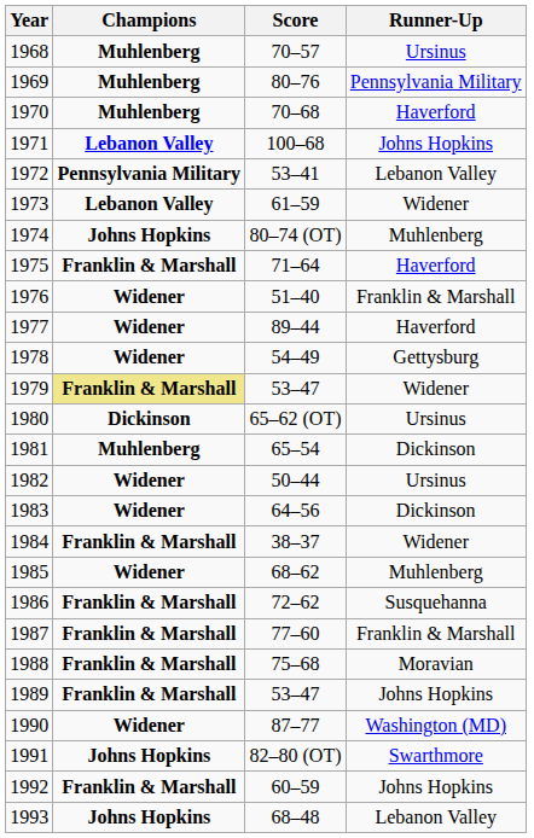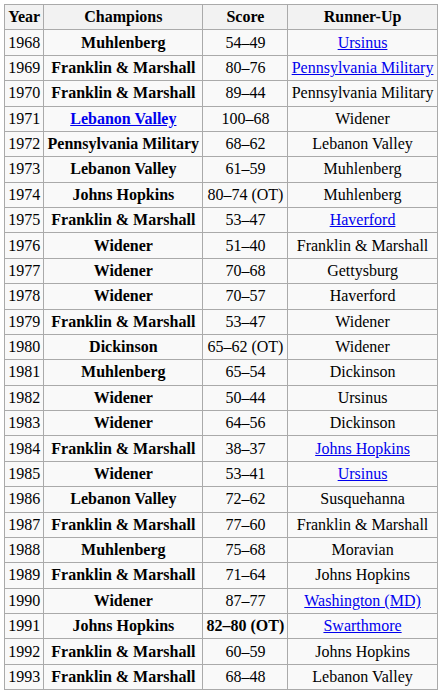 <table class="wikitable sortable">
 <tr>
 <th>Year</th>
 <th>Champions</th>
 <th>Score</th>
 <th>Runner-Up</th>
 </tr>
 <tr align=center>
 <td>1968</td>
 <td><strong>Muhlenberg</strong></td>
-<td>70–57</td>
+<td>54–49</td>
 <td><a href='#'>Ursinus</a></td>
 </tr>
 <tr align=center>
 <td>1969</td>
-<td><strong>Muhlenberg</strong></td>
+<td><strong>Franklin & Marshall</strong></td>
 <td>80–76</td>
 <td><a href='#'>Pennsylvania Military</a></td>
 </tr>
 <tr align=center>
 <td>1970</td>
-<td><strong>Muhlenberg</strong></td>
-<td>70–68</td>
-<td><a href='#'>Haverford</a></td>
+<td><strong>Franklin & Marshall</strong></td>
+<td>89–44</td>
+<td>Pennsylvania Military</td>
 </tr>
 <tr align=center>
 <td>1971</td>
 <td><strong><a href='#'>Lebanon Valley</a></strong></td>
 <td>100–68</td>
-<td><a href='#'>Johns Hopkins</a></td>
+<td>Widener</td>
 </tr>
 <tr align=center>
 <td>1972</td>
 <td><strong>Pennsylvania Military</strong></td>
-<td>53–41</td>
+<td>68–62</td>
 <td>Lebanon Valley</td>
 </tr>
 <tr align=center>
 <td>1973</td>
 <td><strong>Lebanon Valley</strong></td>
 <td>61–59</td>
-<td>Widener</td>
+<td>Muhlenberg</td>
 </tr>
 <tr align=center>
 <td>1974</td>
 <td><strong>Johns Hopkins</strong></td>
 <td>80–74 (OT)</td>
 <td>Muhlenberg</td>
 </tr>
 <tr align=center>
 <td>1975</td>
 <td><strong>Franklin & Marshall</strong></td>
-<td>71–64</td>
+<td>53–47</td>
 <td><a href='#'>Haverford</a></td>
 </tr>
 <tr align=center>
 <td>1976</td>
 <td><strong>Widener</strong></td>
 <td>51–40</td>
 <td>Franklin & Marshall</td>
 </tr>
 <tr align=center>
 <td>1977</td>
 <td><strong>Widener</strong></td>
-<td>89–44</td>
-<td>Haverford</td>
+<td>70–68</td>
+<td>Gettysburg</td>
 </tr>
 <tr align=center>
 <td>1978</td>
 <td><strong>Widener</strong></td>
-<td>54–49</td>
-<td>Gettysburg</td>
+<td>70–57</td>
+<td>Haverford</td>
 </tr>
 <tr align=center>
 <td>1979</td>
-<td style="background: khaki;"><strong>Franklin & Marshall</strong></td>
+<td><strong>Franklin & Marshall</strong></td>
 <td>53–47</td>
 <td>Widener</td>
 </tr>
 <tr align=center>
 <td>1980</td>
 <td><strong>Dickinson</strong></td>
 <td>65–62 (OT)</td>
-<td>Ursinus</td>
+<td>Widener</td>
 </tr>
 <tr align=center>
 <td>1981</td>
 <td><strong>Muhlenberg</strong></td>
 <td>65–54</td>
 <td>Dickinson</td>
 </tr>
 <tr align=center>
 <td>1982</td>
 <td><strong>Widener</strong></td>
 <td>50–44</td>
 <td>Ursinus</td>
 </tr>
 <tr align=center>
 <td>1983</td>
 <td><strong>Widener</strong></td>
 <td>64–56</td>
 <td>Dickinson</td>
 </tr>
 <tr align=center>
 <td>1984</td>
 <td><strong>Franklin & Marshall</strong></td>
 <td>38–37</td>
-<td>Widener</td>
+<td><a href='#'>Johns Hopkins</a></td>
 </tr>
 <tr align=center>
 <td>1985</td>
 <td><strong>Widener</strong></td>
-<td>68–62</td>
-<td>Muhlenberg</td>
+<td>53–41</td>
+<td><a href='#'>Ursinus</a></td>
 </tr>
 <tr align=center>
 <td>1986</td>
-<td><strong>Franklin & Marshall</strong></td>
+<td><strong>Lebanon Valley</strong></td>
 <td>72–62</td>
 <td>Susquehanna</td>
 </tr>
 <tr align=center>
 <td>1987</td>
 <td><strong>Franklin & Marshall</strong></td>
 <td>77–60</td>
 <td>Franklin & Marshall</td>
 </tr>
 <tr align=center>
 <td>1988</td>
-<td><strong>Franklin & Marshall</strong></td>
+<td><strong>Muhlenberg</strong></td>
 <td>75–68</td>
 <td>Moravian</td>
 </tr>
 <tr align=center>
 <td>1989</td>
 <td><strong>Franklin & Marshall</strong></td>
-<td>53–47</td>
+<td>71–64</td>
 <td>Johns Hopkins</td>
 </tr>
 <tr align=center>
 <td>1990</td>
 <td><strong>Widener</strong></td>
 <td>87–77</td>
 <td><a href='#'>Washington (MD)</a></td>
 </tr>
 <tr align=center>
 <td>1991</td>
 <td><strong>Johns Hopkins</strong></td>
-<td>82–80 (OT)</td>
+<td><strong>82–80 (OT)</strong></td>
 <td><a href='#'>Swarthmore</a></td>
 </tr>
 <tr align=center>
 <td>1992</td>
 <td><strong>Franklin & Marshall</strong></td>
 <td>60–59</td>
 <td>Johns Hopkins</td>
 </tr>
 <tr align=center>
 <td>1993</td>
-<td><strong>Johns Hopkins</strong></td>
+<td><strong>Franklin & Marshall</strong></td>
 <td>68–48</td>
 <td>Lebanon Valley</td>
 </tr>
 </table>
